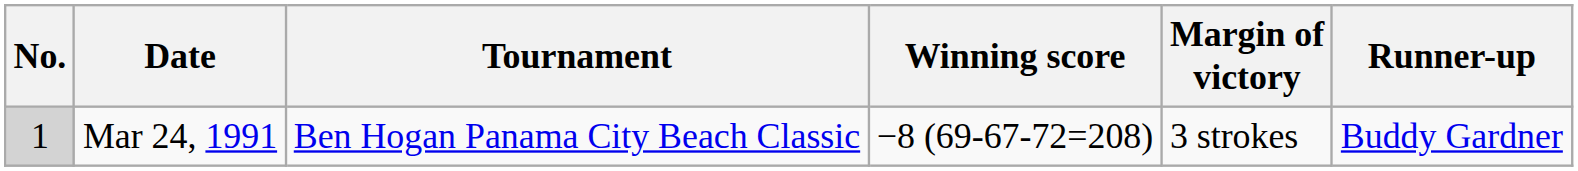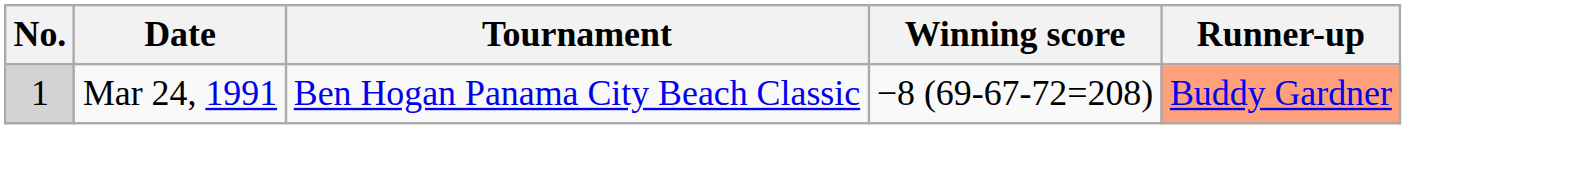 <table class="wikitable" style="font-size:95%;">
 <tr>
 <th>No.</th>
 <th>Date</th>
 <th>Tournament</th>
 <th>Winning score</th>
-<th>Margin of<br>victory</th>
 <th>Runner-up</th>
 </tr>
 <tr>
 <td align=center style="background: lightgrey;">1</td>
 <td align=right>Mar 24, <a href='#'>1991</a></td>
 <td><a href='#'>Ben Hogan Panama City Beach Classic</a></td>
 <td>−8 (69-67-72=208)</td>
-<td>3 strokes</td>
-<td> <a href='#'>Buddy Gardner</a></td>
+<td style="background: lightsalmon;"> <a href='#'>Buddy Gardner</a></td>
 </tr>
 </table>
